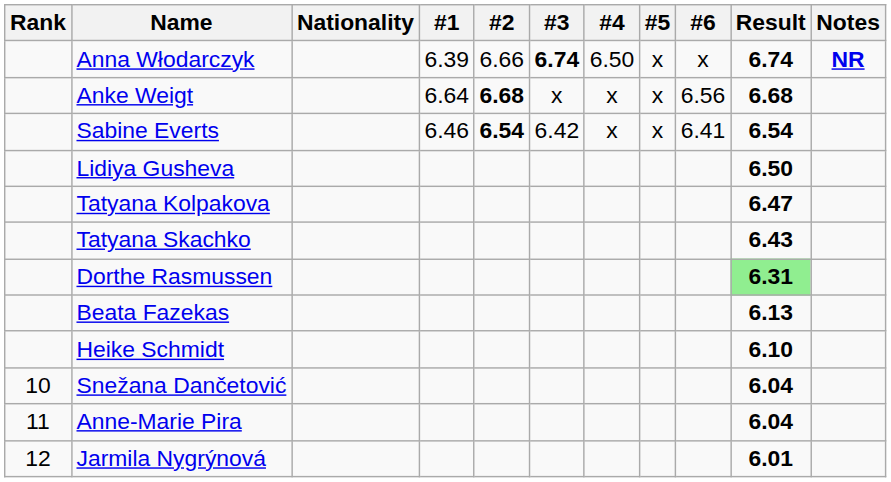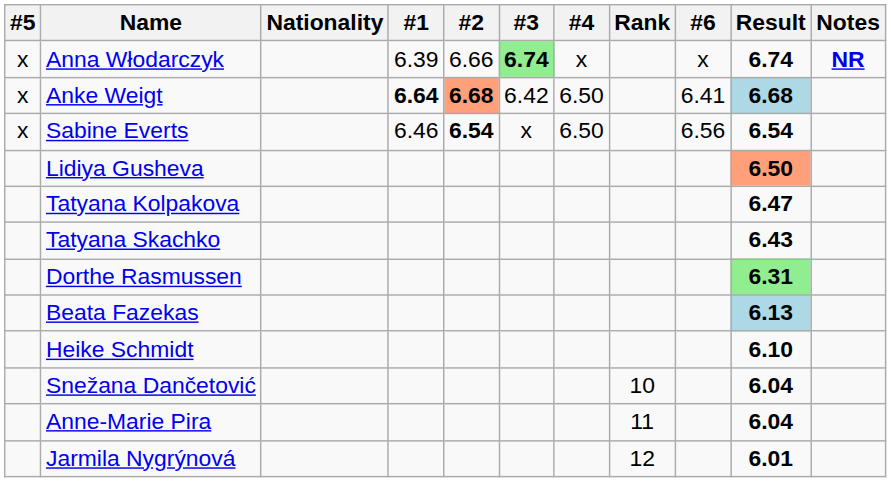 <table class="wikitable sortable" style="text-align:center">
 <tr>
-<th>Rank</th>
+<th>#5</th>
 <th>Name</th>
 <th>Nationality</th>
 <th>#1</th>
 <th>#2</th>
 <th>#3</th>
 <th>#4</th>
-<th>#5</th>
+<th>Rank</th>
 <th>#6</th>
 <th>Result</th>
 <th>Notes</th>
 </tr>
 <tr>
-<td></td>
+<td>x</td>
 <td align="left"><a href='#'>Anna Włodarczyk</a></td>
 <td align=left></td>
 <td>6.39</td>
 <td>6.66</td>
-<td><strong>6.74</strong></td>
-<td>6.50</td>
+<td style="background: lightgreen;"><strong>6.74</strong></td>
 <td>x</td>
+<td></td>
 <td>x</td>
 <td><strong>6.74</strong></td>
 <td><strong><a href='#'>NR</a></strong></td>
 </tr>
 <tr>
-<td></td>
+<td>x</td>
 <td align="left"><a href='#'>Anke Weigt</a></td>
 <td align=left></td>
-<td>6.64</td>
-<td><strong>6.68</strong></td>
-<td>x</td>
-<td>x</td>
-<td>x</td>
-<td>6.56</td>
-<td><strong>6.68</strong></td>
+<td><strong>6.64</strong></td>
+<td style="background: lightsalmon;"><strong>6.68</strong></td>
+<td>6.42</td>
+<td>6.50</td>
+<td></td>
+<td>6.41</td>
+<td style="background: lightblue;"><strong>6.68</strong></td>
 <td></td>
 </tr>
 <tr>
-<td></td>
+<td>x</td>
 <td align="left"><a href='#'>Sabine Everts</a></td>
 <td align=left></td>
 <td>6.46</td>
 <td><strong>6.54</strong></td>
-<td>6.42</td>
 <td>x</td>
-<td>x</td>
-<td>6.41</td>
+<td>6.50</td>
+<td></td>
+<td>6.56</td>
 <td><strong>6.54</strong></td>
 <td></td>
 </tr>
 <tr>
 <td></td>
 <td align="left"><a href='#'>Lidiya Gusheva</a></td>
 <td align=left></td>
 <td></td>
 <td></td>
 <td></td>
 <td></td>
 <td></td>
 <td></td>
-<td><strong>6.50</strong></td>
+<td style="background: lightsalmon;"><strong>6.50</strong></td>
 <td></td>
 </tr>
 <tr>
 <td></td>
 <td align="left"><a href='#'>Tatyana Kolpakova</a></td>
 <td align=left></td>
 <td></td>
 <td></td>
 <td></td>
 <td></td>
 <td></td>
 <td></td>
 <td><strong>6.47</strong></td>
 <td></td>
 </tr>
 <tr>
 <td></td>
 <td align="left"><a href='#'>Tatyana Skachko</a></td>
 <td align=left></td>
 <td></td>
 <td></td>
 <td></td>
 <td></td>
 <td></td>
 <td></td>
 <td><strong>6.43</strong></td>
 <td></td>
 </tr>
 <tr>
 <td></td>
 <td align="left"><a href='#'>Dorthe Rasmussen</a></td>
 <td align=left></td>
 <td></td>
 <td></td>
 <td></td>
 <td></td>
 <td></td>
 <td></td>
 <td style="background: lightgreen;"><strong>6.31</strong></td>
 <td></td>
 </tr>
 <tr>
 <td></td>
 <td align="left"><a href='#'>Beata Fazekas</a></td>
 <td align=left></td>
 <td></td>
 <td></td>
 <td></td>
 <td></td>
 <td></td>
 <td></td>
-<td><strong>6.13</strong></td>
+<td style="background: lightblue;"><strong>6.13</strong></td>
 <td></td>
 </tr>
 <tr>
 <td></td>
 <td align="left"><a href='#'>Heike Schmidt</a></td>
 <td align=left></td>
 <td></td>
 <td></td>
 <td></td>
 <td></td>
 <td></td>
 <td></td>
 <td><strong>6.10</strong></td>
 <td></td>
 </tr>
 <tr>
-<td>10</td>
+<td></td>
 <td align="left"><a href='#'>Snežana Dančetović</a></td>
 <td align=left></td>
 <td></td>
 <td></td>
 <td></td>
 <td></td>
-<td></td>
+<td>10</td>
 <td></td>
 <td><strong>6.04</strong></td>
 <td></td>
 </tr>
 <tr>
-<td>11</td>
+<td></td>
 <td align="left"><a href='#'>Anne-Marie Pira</a></td>
 <td align=left></td>
 <td></td>
 <td></td>
 <td></td>
 <td></td>
-<td></td>
+<td>11</td>
 <td></td>
 <td><strong>6.04</strong></td>
 <td></td>
 </tr>
 <tr>
-<td>12</td>
+<td></td>
 <td align="left"><a href='#'>Jarmila Nygrýnová</a></td>
 <td align=left></td>
 <td></td>
 <td></td>
 <td></td>
 <td></td>
-<td></td>
+<td>12</td>
 <td></td>
 <td><strong>6.01</strong></td>
 <td></td>
 </tr>
 </table>
